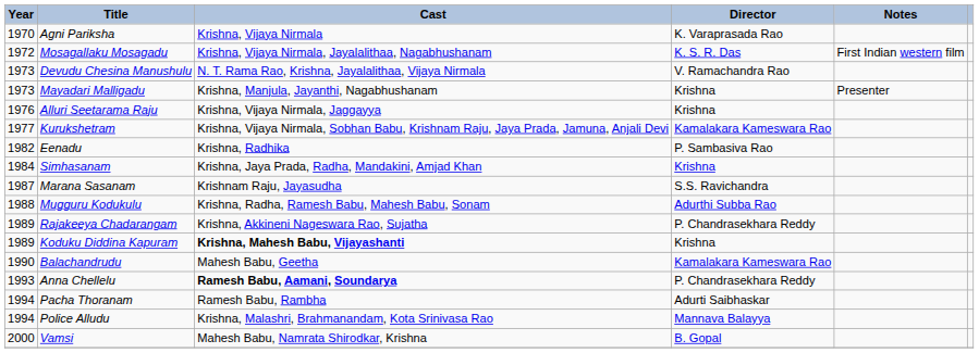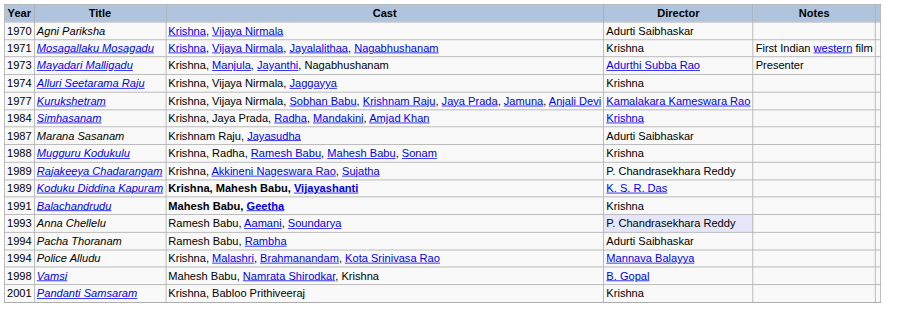 <table class="wikitable" style="font-size:90%">
 <tr style="text-align:center;">
 <th style="text-align:center; background:#b0c4de;">Year</th>
 <th style="text-align:center; background:#b0c4de;">Title</th>
 <th style="text-align:center; background:#b0c4de;">Cast</th>
 <th style="text-align:center; background:#b0c4de;">Director</th>
 <th style="text-align:center; background:#b0c4de;">Notes</th>
 <th style="text-align:center; background:#b0c4de;"></th>
 </tr>
 <tr>
 <td>1970</td>
 <td><em>Agni Pariksha</em></td>
 <td><a href='#'>Krishna</a>, <a href='#'>Vijaya Nirmala</a></td>
-<td>K. Varaprasada Rao</td>
+<td>Adurti Saibhaskar</td>
 <td></td>
 <td></td>
 </tr>
 <tr>
-<td>1972</td>
+<td>1971</td>
 <td><em><a href='#'>Mosagallaku Mosagadu</a></em></td>
 <td><a href='#'>Krishna</a>, <a href='#'>Vijaya Nirmala</a>, <a href='#'>Jayalalithaa</a>,  <a href='#'>Nagabhushanam</a></td>
-<td><a href='#'>K. S. R. Das</a></td>
+<td>Krishna</td>
 <td>First Indian <a href='#'>western</a> film</td>
-<td></td>
-</tr>
-<tr>
-<td>1973</td>
-<td><em><a href='#'>Devudu Chesina Manushulu</a></em></td>
-<td><a href='#'>N. T. Rama Rao</a>, <a href='#'>Krishna</a>, <a href='#'>Jayalalithaa</a>, <a href='#'>Vijaya Nirmala</a></td>
-<td>V. Ramachandra Rao</td>
-<td></td>
 <td></td>
 </tr>
 <tr>
 <td>1973</td>
 <td><em><a href='#'>Mayadari Malligadu</a></em></td>
 <td>Krishna, <a href='#'>Manjula</a>, <a href='#'>Jayanthi</a>, Nagabhushanam</td>
-<td>Krishna</td>
+<td><a href='#'>Adurthi Subba Rao</a></td>
 <td>Presenter</td>
 <td></td>
 </tr>
 <tr>
-<td>1976</td>
+<td>1974</td>
 <td><em><a href='#'>Alluri Seetarama Raju</a></em></td>
 <td>Krishna, Vijaya Nirmala, <a href='#'>Jaggayya</a></td>
 <td>Krishna</td>
 <td></td>
 <td></td>
 </tr>
 <tr>
 <td>1977</td>
 <td><em><a href='#'>Kurukshetram</a></em></td>
 <td>Krishna, Vijaya Nirmala, <a href='#'>Sobhan Babu</a>, <a href='#'>Krishnam Raju</a>, <a href='#'>Jaya Prada</a>, <a href='#'>Jamuna</a>, <a href='#'>Anjali Devi</a></td>
 <td><a href='#'>Kamalakara Kameswara Rao</a></td>
 <td></td>
 <td></td>
 </tr>
 <tr>
-<td>1982</td>
-<td><em>Eenadu</em></td>
-<td>Krishna, <a href='#'>Radhika</a></td>
-<td>P. Sambasiva Rao</td>
-<td></td>
-<td></td>
-</tr>
-<tr>
 <td>1984</td>
 <td><em><a href='#'>Simhasanam</a></em></td>
 <td>Krishna, Jaya Prada, <a href='#'>Radha</a>, <a href='#'>Mandakini</a>, <a href='#'>Amjad Khan</a></td>
 <td><a href='#'>Krishna</a></td>
 <td></td>
 <td></td>
 </tr>
 <tr>
 <td>1987</td>
 <td><em>Marana Sasanam</em></td>
 <td>Krishnam Raju, <a href='#'>Jayasudha</a></td>
-<td>S.S. Ravichandra</td>
+<td>Adurti Saibhaskar</td>
 <td></td>
 <td></td>
 </tr>
 <tr>
 <td>1988</td>
 <td><em><a href='#'>Mugguru Kodukulu</a></em></td>
 <td>Krishna, Radha, <a href='#'>Ramesh Babu</a>, <a href='#'>Mahesh Babu</a>, <a href='#'>Sonam</a></td>
-<td><a href='#'>Adurthi Subba Rao</a></td>
+<td>Krishna</td>
 <td></td>
 <td></td>
 </tr>
 <tr>
 <td>1989</td>
 <td><em><a href='#'>Rajakeeya Chadarangam</a></em></td>
 <td>Krishna, <a href='#'>Akkineni Nageswara Rao</a>, <a href='#'>Sujatha</a></td>
 <td>P. Chandrasekhara Reddy</td>
 <td></td>
 <td></td>
 </tr>
 <tr>
 <td>1989</td>
 <td><em><a href='#'>Koduku Diddina Kapuram</a></em></td>
 <td><strong>Krishna, Mahesh Babu, <a href='#'>Vijayashanti</a></strong></td>
-<td>Krishna</td>
+<td><a href='#'>K. S. R. Das</a></td>
 <td></td>
 <td></td>
 </tr>
 <tr>
-<td>1990</td>
+<td>1991</td>
 <td><em><a href='#'>Balachandrudu</a></em></td>
-<td>Mahesh Babu, <a href='#'>Geetha</a></td>
-<td><a href='#'>Kamalakara Kameswara Rao</a></td>
+<td><strong>Mahesh Babu, <a href='#'>Geetha</a></strong></td>
+<td>Krishna</td>
 <td></td>
 <td></td>
 </tr>
 <tr>
 <td>1993</td>
 <td><em>Anna Chellelu</em></td>
-<td><strong>Ramesh Babu, <a href='#'>Aamani</a>, <a href='#'>Soundarya</a></strong></td>
-<td>P. Chandrasekhara Reddy</td>
+<td>Ramesh Babu, <a href='#'>Aamani</a>, <a href='#'>Soundarya</a></td>
+<td style="background: lavender;">P. Chandrasekhara Reddy</td>
 <td></td>
 <td></td>
 </tr>
 <tr>
 <td>1994</td>
 <td><em>Pacha Thoranam</em></td>
 <td>Ramesh Babu, <a href='#'>Rambha</a></td>
 <td>Adurti Saibhaskar</td>
 <td></td>
 <td></td>
 </tr>
 <tr>
 <td>1994</td>
 <td><em>Police Alludu</em></td>
 <td>Krishna, <a href='#'>Malashri</a>, <a href='#'>Brahmanandam</a>, <a href='#'>Kota Srinivasa Rao</a></td>
 <td><a href='#'>Mannava Balayya</a></td>
 <td></td>
 <td></td>
 </tr>
 <tr>
-<td>2000</td>
+<td>1998</td>
 <td><em><a href='#'>Vamsi</a></em></td>
 <td>Mahesh Babu, <a href='#'>Namrata Shirodkar</a>, Krishna</td>
 <td><a href='#'>B. Gopal</a></td>
 <td></td>
 <td></td>
 </tr>
 <tr>
+<td>2001</td>
+<td><em><a href='#'>Pandanti Samsaram</a></em></td>
+<td>Krishna, Babloo Prithiveeraj</td>
+<td>Krishna</td>
+<td></td>
+<td></td>
+</tr>
+<tr>
 </tr>
 </table>
